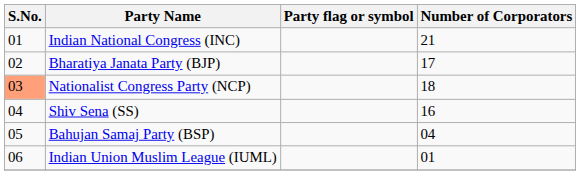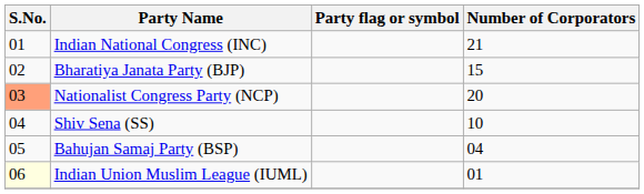 <table class="sortable wikitable">
 <tr>
 <th>S.No.</th>
 <th>Party Name</th>
 <th>Party flag or symbol</th>
 <th>Number of Corporators</th>
 </tr>
 <tr>
 <td>01</td>
 <td><a href='#'>Indian National Congress</a> (INC)</td>
 <td></td>
 <td>21</td>
 </tr>
 <tr>
 <td>02</td>
 <td><a href='#'>Bharatiya Janata Party</a> (BJP)</td>
 <td></td>
-<td>17</td>
+<td>15</td>
 </tr>
 <tr>
 <td style="background: lightsalmon;">03</td>
 <td><a href='#'>Nationalist Congress Party</a> (NCP)</td>
 <td></td>
-<td>18</td>
+<td>20</td>
 </tr>
 <tr>
 <td>04</td>
 <td><a href='#'>Shiv Sena</a> (SS)</td>
 <td></td>
-<td>16</td>
+<td>10</td>
 </tr>
 <tr>
 <td>05</td>
 <td><a href='#'>Bahujan Samaj Party</a> (BSP)</td>
 <td></td>
 <td>04</td>
 </tr>
 <tr>
-<td>06</td>
+<td style="background: lightyellow;">06</td>
 <td><a href='#'>Indian Union Muslim League</a> (IUML)</td>
 <td></td>
 <td>01</td>
 </tr>
 <tr>
 </tr>
 </table>
